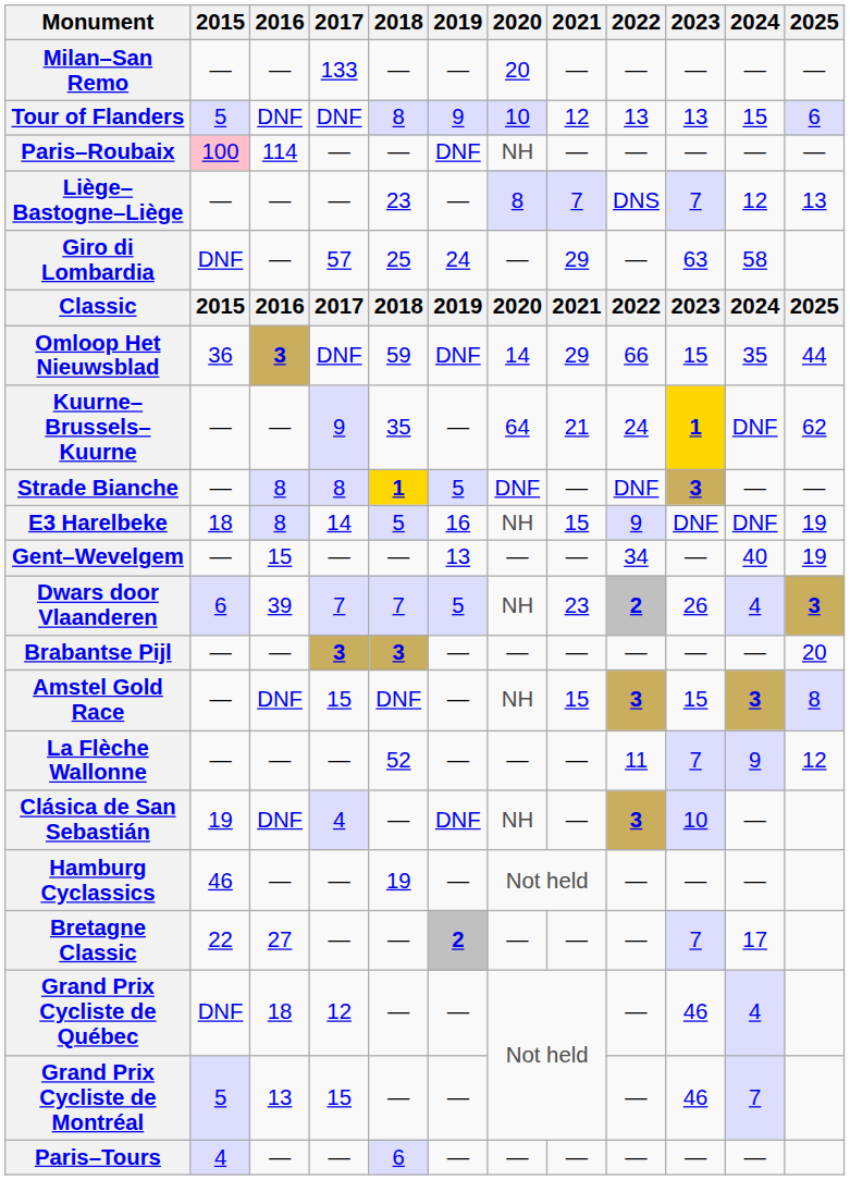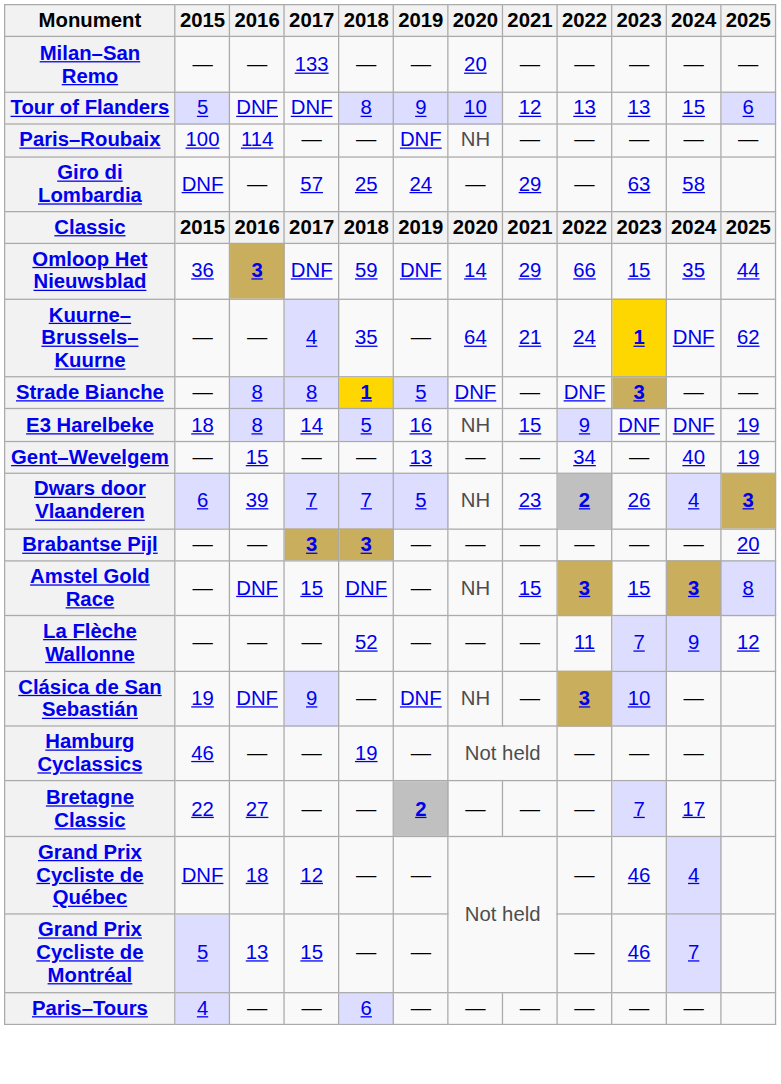 <table class="wikitable plainrowheaders">
 <tr>
 <th scope="col">Monument</th>
 <th scope="col">2015</th>
 <th scope="col">2016</th>
 <th scope="col">2017</th>
 <th scope="col">2018</th>
 <th scope="col">2019</th>
 <th scope="col">2020</th>
 <th scope="col">2021</th>
 <th scope="col">2022</th>
 <th scope="col">2023</th>
 <th scope="col">2024</th>
 <th scope="col">2025</th>
 </tr>
 <tr style="text-align:center;">
 <th scope="row"><a href='#'>Milan–San Remo</a></th>
 <td>—</td>
 <td>—</td>
 <td><a href='#'>133</a></td>
 <td>—</td>
 <td>—</td>
 <td><a href='#'>20</a></td>
 <td>—</td>
 <td>—</td>
 <td>—</td>
 <td>—</td>
 <td>—</td>
 </tr>
 <tr style="text-align:center;">
 <th scope="row"><a href='#'>Tour of Flanders</a></th>
 <td style="background:#ddf;"><a href='#'>5</a></td>
 <td><a href='#'>DNF</a></td>
 <td><a href='#'>DNF</a></td>
 <td style="background:#ddf;"><a href='#'>8</a></td>
 <td style="background:#ddf;"><a href='#'>9</a></td>
 <td style="background:#ddf;"><a href='#'>10</a></td>
 <td><a href='#'>12</a></td>
 <td><a href='#'>13</a></td>
 <td><a href='#'>13</a></td>
 <td><a href='#'>15</a></td>
 <td style="background:#ddf;"><a href='#'>6</a></td>
 </tr>
 <tr style="text-align:center;">
 <th scope="row"><a href='#'>Paris–Roubaix</a></th>
-<td style="background: pink;"><a href='#'>100</a></td>
+<td><a href='#'>100</a></td>
 <td><a href='#'>114</a></td>
 <td>—</td>
 <td>—</td>
 <td><a href='#'>DNF</a></td>
 <td style="color:#4d4d4d;">NH</td>
 <td>—</td>
 <td>—</td>
 <td>—</td>
 <td>—</td>
 <td>—</td>
-</tr>
-<tr style="text-align:center;">
-<th scope="row"><a href='#'>Liège–Bastogne–Liège</a></th>
-<td>—</td>
-<td>—</td>
-<td>—</td>
-<td><a href='#'>23</a></td>
-<td>—</td>
-<td style="background:#ddf;"><a href='#'>8</a></td>
-<td style="background:#ddf;"><a href='#'>7</a></td>
-<td><a href='#'>DNS</a></td>
-<td style="background:#ddf;"><a href='#'>7</a></td>
-<td><a href='#'>12</a></td>
-<td><a href='#'>13</a></td>
 </tr>
 <tr style="text-align:center;">
 <th scope="row"><a href='#'>Giro di Lombardia</a></th>
 <td><a href='#'>DNF</a></td>
 <td>—</td>
 <td><a href='#'>57</a></td>
 <td><a href='#'>25</a></td>
 <td><a href='#'>24</a></td>
 <td>—</td>
 <td><a href='#'>29</a></td>
 <td>—</td>
 <td><a href='#'>63</a></td>
 <td><a href='#'>58</a></td>
 <td></td>
 </tr>
 <tr>
 <th><a href='#'>Classic</a></th>
 <th scope="col">2015</th>
 <th scope="col">2016</th>
 <th scope="col">2017</th>
 <th scope="col">2018</th>
 <th scope="col">2019</th>
 <th scope="col">2020</th>
 <th scope="col">2021</th>
 <th scope="col">2022</th>
 <th scope="col">2023</th>
 <th scope="col">2024</th>
 <th scope="col">2025</th>
 </tr>
 <tr style="text-align:center;">
 <th scope="row"><a href='#'>Omloop Het Nieuwsblad</a></th>
 <td><a href='#'>36</a></td>
 <td style="background:#C9AE5D;"><a href='#'><strong>3</strong></a></td>
 <td><a href='#'>DNF</a></td>
 <td><a href='#'>59</a></td>
 <td><a href='#'>DNF</a></td>
 <td><a href='#'>14</a></td>
 <td><a href='#'>29</a></td>
 <td><a href='#'>66</a></td>
 <td><a href='#'>15</a></td>
 <td><a href='#'>35</a></td>
 <td><a href='#'>44</a></td>
 </tr>
 <tr style="text-align:center;">
 <th scope="row"><a href='#'>Kuurne–Brussels–Kuurne</a></th>
 <td>—</td>
 <td>—</td>
-<td style="background:#ddf;"><a href='#'>9</a></td>
+<td style="background:#ddf;"><a href='#'>4</a></td>
 <td><a href='#'>35</a></td>
 <td>—</td>
 <td><a href='#'>64</a></td>
 <td><a href='#'>21</a></td>
 <td><a href='#'>24</a></td>
 <td style="background:gold;"><a href='#'><strong>1</strong></a></td>
 <td><a href='#'>DNF</a></td>
 <td><a href='#'>62</a></td>
 </tr>
 <tr style="text-align:center;">
 <th scope="row"><a href='#'>Strade Bianche</a></th>
 <td>—</td>
 <td style="background:#ddf;"><a href='#'>8</a></td>
 <td style="background:#ddf;"><a href='#'>8</a></td>
 <td style="background:gold;"><a href='#'><strong>1</strong></a></td>
 <td style="background:#ddf;"><a href='#'>5</a></td>
 <td><a href='#'>DNF</a></td>
 <td>—</td>
 <td><a href='#'>DNF</a></td>
 <td style="background:#C9AE5D;"><a href='#'><strong>3</strong></a></td>
 <td>—</td>
 <td>—</td>
 </tr>
 <tr style="text-align:center;">
 <th scope="row"><a href='#'>E3 Harelbeke</a></th>
 <td><a href='#'>18</a></td>
 <td style="background:#ddf;"><a href='#'>8</a></td>
 <td><a href='#'>14</a></td>
 <td style="background:#ddf;"><a href='#'>5</a></td>
 <td><a href='#'>16</a></td>
 <td style="color:#4d4d4d;">NH</td>
 <td><a href='#'>15</a></td>
 <td style="background:#ddf;"><a href='#'>9</a></td>
 <td><a href='#'>DNF</a></td>
 <td><a href='#'>DNF</a></td>
 <td><a href='#'>19</a></td>
 </tr>
 <tr style="text-align:center;">
 <th scope="row"><a href='#'>Gent–Wevelgem</a></th>
 <td>—</td>
 <td><a href='#'>15</a></td>
 <td>—</td>
 <td>—</td>
 <td><a href='#'>13</a></td>
 <td>—</td>
 <td>—</td>
 <td><a href='#'>34</a></td>
 <td>—</td>
 <td><a href='#'>40</a></td>
 <td><a href='#'>19</a></td>
 </tr>
 <tr style="text-align:center;">
 <th scope="row"><a href='#'>Dwars door Vlaanderen</a></th>
 <td style="background:#ddf;"><a href='#'>6</a></td>
 <td><a href='#'>39</a></td>
 <td style="background:#ddf;"><a href='#'>7</a></td>
 <td style="background:#ddf;"><a href='#'>7</a></td>
 <td style="background:#ddf;"><a href='#'>5</a></td>
 <td style="color:#4d4d4d;">NH</td>
 <td><a href='#'>23</a></td>
 <td style="background:silver;"><a href='#'><strong>2</strong></a></td>
 <td><a href='#'>26</a></td>
 <td style="background:#ddf;"><a href='#'>4</a></td>
 <td style="background:#C9AE5D;"><a href='#'><strong>3</strong></a></td>
 </tr>
 <tr style="text-align:center;">
 <th scope="row"><a href='#'>Brabantse Pijl</a></th>
 <td>—</td>
 <td>—</td>
 <td style="background:#C9AE5D;"><a href='#'><strong>3</strong></a></td>
 <td style="background:#C9AE5D;"><a href='#'><strong>3</strong></a></td>
 <td>—</td>
 <td>—</td>
 <td>—</td>
 <td>—</td>
 <td>—</td>
 <td>—</td>
 <td><a href='#'>20</a></td>
 </tr>
 <tr style="text-align:center;">
 <th scope="row"><a href='#'>Amstel Gold Race</a></th>
 <td>—</td>
 <td><a href='#'>DNF</a></td>
 <td><a href='#'>15</a></td>
 <td><a href='#'>DNF</a></td>
 <td>—</td>
 <td style="color:#4d4d4d;">NH</td>
 <td><a href='#'>15</a></td>
 <td style="background:#C9AE5D;"><a href='#'><strong>3</strong></a></td>
 <td><a href='#'>15</a></td>
 <td style="background:#C9AE5D;"><a href='#'><strong>3</strong></a></td>
 <td style="background:#ddf;"><a href='#'>8</a></td>
 </tr>
 <tr style="text-align:center;">
 <th scope="row"><a href='#'>La Flèche Wallonne</a></th>
 <td>—</td>
 <td>—</td>
 <td>—</td>
 <td><a href='#'>52</a></td>
 <td>—</td>
 <td>—</td>
 <td>—</td>
 <td><a href='#'>11</a></td>
 <td style="background:#ddf;"><a href='#'>7</a></td>
 <td style="background:#ddf;"><a href='#'>9</a></td>
 <td><a href='#'>12</a></td>
 </tr>
 <tr style="text-align:center;">
 <th scope="row"><a href='#'>Clásica de San Sebastián</a></th>
 <td><a href='#'>19</a></td>
 <td><a href='#'>DNF</a></td>
-<td style="background:#ddf;"><a href='#'>4</a></td>
+<td style="background:#ddf;"><a href='#'>9</a></td>
 <td>—</td>
 <td><a href='#'>DNF</a></td>
 <td style="color:#4d4d4d;">NH</td>
 <td>—</td>
 <td style="background:#C9AE5D;"><a href='#'><strong>3</strong></a></td>
 <td style="background:#ddf;"><a href='#'>10</a></td>
 <td>—</td>
 <td></td>
 </tr>
 <tr style="text-align:center;">
 <th scope="row"><a href='#'>Hamburg Cyclassics</a></th>
 <td><a href='#'>46</a></td>
 <td>—</td>
 <td>—</td>
 <td><a href='#'>19</a></td>
 <td>—</td>
 <td style="color:#4d4d4d;" colspan=2>Not held</td>
 <td>—</td>
 <td>—</td>
 <td>—</td>
 <td></td>
 </tr>
 <tr style="text-align:center;">
 <th scope="row"><a href='#'>Bretagne Classic</a></th>
 <td><a href='#'>22</a></td>
 <td><a href='#'>27</a></td>
 <td>—</td>
 <td>—</td>
 <td style="background:silver;"><a href='#'><strong>2</strong></a></td>
 <td>—</td>
 <td>—</td>
 <td>—</td>
 <td style="background:#ddf;"><a href='#'>7</a></td>
 <td><a href='#'>17</a></td>
 <td></td>
 </tr>
 <tr style="text-align:center;">
 <th scope="row"><a href='#'>Grand Prix Cycliste de Québec</a></th>
 <td><a href='#'>DNF</a></td>
 <td><a href='#'>18</a></td>
 <td><a href='#'>12</a></td>
 <td>—</td>
 <td>—</td>
 <td style="color:#4d4d4d;" rowspan=2 colspan=2>Not held</td>
 <td>—</td>
 <td><a href='#'>46</a></td>
 <td style="background:#ddf;"><a href='#'>4</a></td>
 <td></td>
 </tr>
 <tr style="text-align:center;">
 <th scope="row"><a href='#'>Grand Prix Cycliste de Montréal</a></th>
 <td style="background:#ddf;"><a href='#'>5</a></td>
 <td><a href='#'>13</a></td>
 <td><a href='#'>15</a></td>
 <td>—</td>
 <td>—</td>
 <td>—</td>
 <td><a href='#'>46</a></td>
 <td style="background:#ddf;"><a href='#'>7</a></td>
 <td></td>
 </tr>
 <tr style="text-align:center;">
 <th scope="row"><a href='#'>Paris–Tours</a></th>
 <td style="background:#ddf;"><a href='#'>4</a></td>
 <td>—</td>
 <td>—</td>
 <td style="background:#ddf;"><a href='#'>6</a></td>
 <td>—</td>
 <td>—</td>
 <td>—</td>
 <td>—</td>
 <td>—</td>
 <td>—</td>
 <td></td>
 </tr>
 </table>
